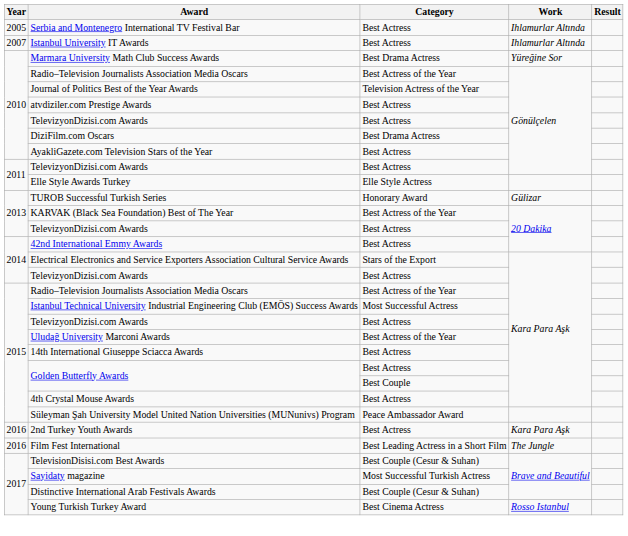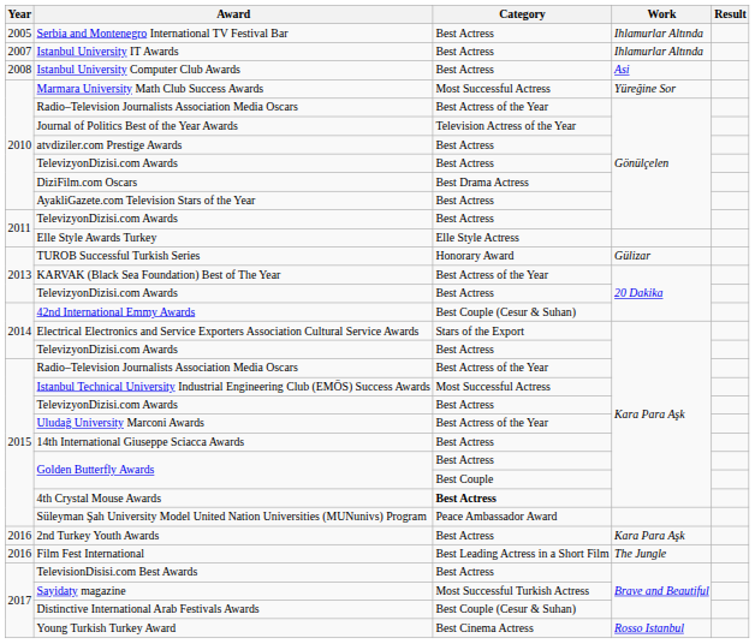 <table class="wikitable sortable">
 <tr>
 <th>Year</th>
 <th>Award</th>
 <th>Category</th>
 <th>Work</th>
 <th>Result</th>
 </tr>
 <tr>
 <td>2005</td>
 <td><a href='#'>Serbia and Montenegro</a> International TV Festival Bar</td>
 <td>Best Actress</td>
 <td><em>Ihlamurlar Altında</em></td>
 <td></td>
 </tr>
 <tr>
 <td>2007</td>
 <td><a href='#'>Istanbul University</a> IT Awards</td>
 <td>Best Actress</td>
 <td><em>Ihlamurlar Altında</em></td>
 <td></td>
 </tr>
 <tr>
+<td>2008</td>
+<td><a href='#'>Istanbul University</a> Computer Club Awards</td>
+<td>Best Actress</td>
+<td><em><a href='#'>Asi</a></em></td>
+<td></td>
+</tr>
+<tr>
 <td rowspan="7">2010</td>
 <td><a href='#'>Marmara University</a> Math Club Success Awards</td>
-<td>Best Drama Actress</td>
+<td>Most Successful Actress</td>
 <td><em>Yüreğine Sor</em></td>
 <td></td>
 </tr>
 <tr>
 <td>Radio–Television Journalists Association Media Oscars</td>
 <td>Best Actress of the Year</td>
 <td rowspan="7"><em>Gönülçelen</em></td>
 <td></td>
 </tr>
 <tr>
 <td>Journal of Politics Best of the Year Awards</td>
 <td>Television Actress of the Year</td>
 <td></td>
 </tr>
 <tr>
 <td>atvdiziler.com Prestige Awards</td>
 <td>Best Actress</td>
 <td></td>
 </tr>
 <tr>
 <td>TelevizyonDizisi.com Awards</td>
 <td>Best Actress</td>
 <td></td>
 </tr>
 <tr>
 <td>DiziFilm.com Oscars</td>
 <td>Best Drama Actress</td>
 <td></td>
 </tr>
 <tr>
 <td>AyakliGazete.com Television Stars of the Year</td>
 <td>Best Actress</td>
 <td></td>
 </tr>
 <tr>
 <td rowspan="2">2011</td>
 <td>TelevizyonDizisi.com Awards</td>
 <td>Best Actress</td>
 <td></td>
 </tr>
 <tr>
 <td>Elle Style Awards Turkey</td>
 <td>Elle Style Actress</td>
 <td></td>
 <td></td>
 </tr>
 <tr>
 <td rowspan="3">2013</td>
 <td>TUROB Successful Turkish Series</td>
 <td>Honorary Award</td>
 <td><em>Gülizar</em></td>
 <td></td>
 </tr>
 <tr>
 <td>KARVAK (Black Sea Foundation) Best of The Year</td>
 <td>Best Actress of the Year</td>
 <td rowspan="3"><em><a href='#'>20 Dakika</a></em></td>
 <td></td>
 </tr>
 <tr>
 <td>TelevizyonDizisi.com Awards</td>
 <td>Best Actress</td>
 <td></td>
 </tr>
 <tr>
 <td rowspan="3">2014</td>
 <td><a href='#'>42nd International Emmy Awards</a></td>
-<td>Best Actress</td>
+<td>Best Couple (Cesur & Suhan)</td>
 <td></td>
 </tr>
 <tr>
 <td>Electrical Electronics and Service Exporters Association Cultural Service Awards</td>
 <td>Stars of the Export</td>
 <td rowspan="10"><em>Kara Para Aşk</em></td>
 <td></td>
 </tr>
 <tr>
 <td>TelevizyonDizisi.com Awards</td>
 <td>Best Actress</td>
 <td></td>
 </tr>
 <tr>
 <td rowspan="9">2015</td>
 <td>Radio–Television Journalists Association Media Oscars</td>
 <td>Best Actress of the Year</td>
 <td></td>
 </tr>
 <tr>
 <td><a href='#'>Istanbul Technical University</a> Industrial Engineering Club (EMÖS) Success Awards</td>
 <td>Most Successful Actress</td>
 <td></td>
 </tr>
 <tr>
 <td>TelevizyonDizisi.com Awards</td>
 <td>Best Actress</td>
 <td></td>
 </tr>
 <tr>
 <td><a href='#'>Uludağ University</a> Marconi Awards</td>
 <td>Best Actress of the Year</td>
 <td></td>
 </tr>
 <tr>
 <td>14th International Giuseppe Sciacca Awards</td>
 <td>Best Actress</td>
 <td></td>
 </tr>
 <tr>
 <td rowspan=2><a href='#'>Golden Butterfly Awards</a></td>
 <td>Best Actress</td>
 <td></td>
 </tr>
 <tr>
 <td>Best Couple</td>
 <td></td>
 </tr>
 <tr>
 <td>4th Crystal Mouse Awards</td>
-<td>Best Actress</td>
+<td><strong>Best Actress</strong></td>
 <td></td>
 </tr>
 <tr>
 <td>Süleyman Şah University Model United Nation Universities (MUNunivs) Program</td>
 <td>Peace Ambassador Award</td>
 <td></td>
 <td></td>
 </tr>
 <tr>
 <td>2016</td>
 <td>2nd Turkey Youth Awards</td>
 <td>Best Actress</td>
 <td><em>Kara Para Aşk</em></td>
 <td></td>
 </tr>
 <tr>
 <td>2016</td>
 <td>Film Fest International</td>
 <td>Best Leading Actress in a Short Film</td>
 <td><em>The Jungle</em></td>
 <td></td>
 </tr>
 <tr>
 <td rowspan=4>2017</td>
 <td>TelevisionDisisi.com Best Awards</td>
-<td>Best Couple (Cesur & Suhan)</td>
+<td>Best Actress</td>
 <td rowspan="3"><em><a href='#'>Brave and Beautiful</a></em></td>
 <td></td>
 </tr>
 <tr>
 <td><a href='#'>Sayidaty</a> magazine</td>
 <td>Most Successful Turkish Actress</td>
 <td></td>
 </tr>
 <tr>
 <td>Distinctive International Arab Festivals Awards</td>
 <td>Best Couple (Cesur & Suhan)</td>
 <td></td>
 </tr>
 <tr>
 <td>Young Turkish Turkey Award</td>
 <td>Best Cinema Actress</td>
 <td><em><a href='#'>Rosso Istanbul</a></em></td>
 <td></td>
 </tr>
 </table>
